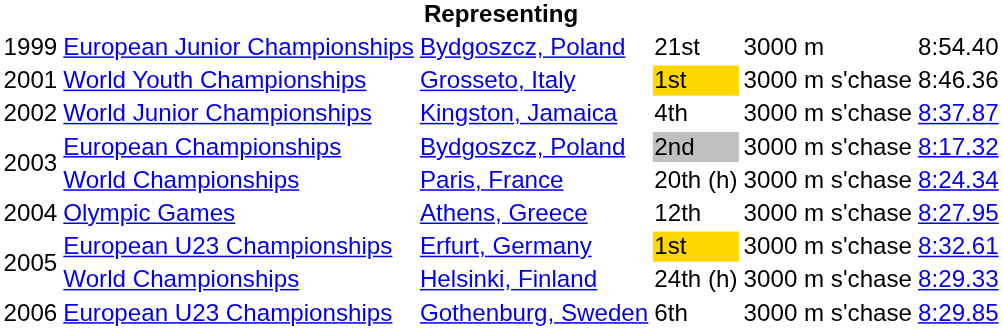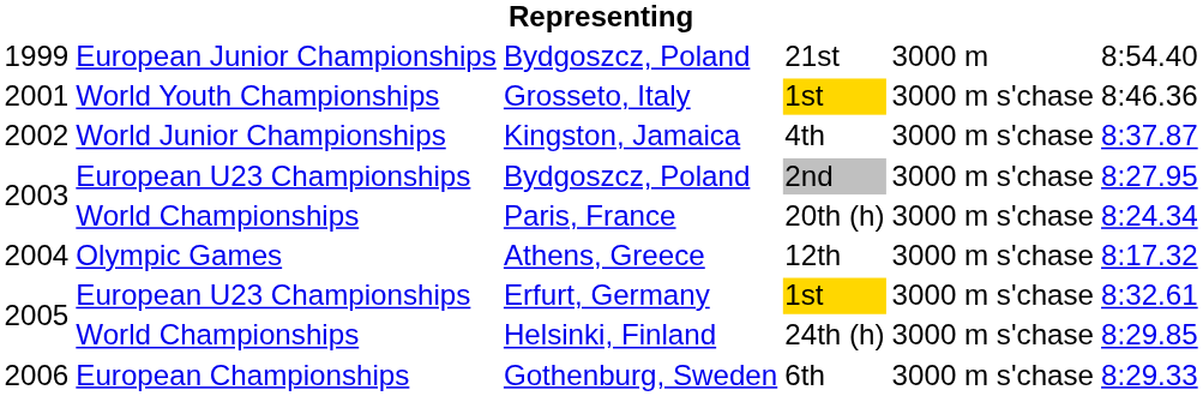 <table>
 <tr>
 <th colspan="6">Representing </th>
 </tr>
 <tr>
 <td>1999</td>
 <td><a href='#'>European Junior Championships</a></td>
 <td><a href='#'>Bydgoszcz, Poland</a></td>
 <td>21st</td>
 <td>3000 m</td>
 <td>8:54.40</td>
 </tr>
 <tr>
 <td>2001</td>
 <td><a href='#'>World Youth Championships</a></td>
 <td><a href='#'>Grosseto, Italy</a></td>
 <td bgcolor=gold>1st</td>
 <td>3000 m s'chase</td>
 <td>8:46.36</td>
 </tr>
 <tr>
 <td>2002</td>
 <td><a href='#'>World Junior Championships</a></td>
 <td><a href='#'>Kingston, Jamaica</a></td>
 <td>4th</td>
 <td>3000 m s'chase</td>
 <td><a href='#'>8:37.87</a></td>
 </tr>
 <tr>
 <td rowspan=2>2003</td>
-<td><a href='#'>European Championships</a></td>
+<td><a href='#'>European U23 Championships</a></td>
 <td><a href='#'>Bydgoszcz, Poland</a></td>
 <td bgcolor=silver>2nd</td>
 <td>3000 m s'chase</td>
-<td><a href='#'>8:17.32</a></td>
+<td><a href='#'>8:27.95</a></td>
 </tr>
 <tr>
 <td><a href='#'>World Championships</a></td>
 <td><a href='#'>Paris, France</a></td>
 <td>20th (h)</td>
 <td>3000 m s'chase</td>
 <td><a href='#'>8:24.34</a></td>
 </tr>
 <tr>
 <td>2004</td>
 <td><a href='#'>Olympic Games</a></td>
 <td><a href='#'>Athens, Greece</a></td>
 <td>12th</td>
 <td>3000 m s'chase</td>
-<td><a href='#'>8:27.95</a></td>
+<td><a href='#'>8:17.32</a></td>
 </tr>
 <tr>
 <td rowspan=2>2005</td>
 <td><a href='#'>European U23 Championships</a></td>
 <td><a href='#'>Erfurt, Germany</a></td>
 <td bgcolor=gold>1st</td>
 <td>3000 m s'chase</td>
 <td><a href='#'>8:32.61</a></td>
 </tr>
 <tr>
 <td><a href='#'>World Championships</a></td>
 <td><a href='#'>Helsinki, Finland</a></td>
 <td>24th (h)</td>
 <td>3000 m s'chase</td>
-<td><a href='#'>8:29.33</a></td>
+<td><a href='#'>8:29.85</a></td>
 </tr>
 <tr>
 <td>2006</td>
-<td><a href='#'>European U23 Championships</a></td>
+<td><a href='#'>European Championships</a></td>
 <td><a href='#'>Gothenburg, Sweden</a></td>
 <td>6th</td>
 <td>3000 m s'chase</td>
-<td><a href='#'>8:29.85</a></td>
+<td><a href='#'>8:29.33</a></td>
 </tr>
 </table>
